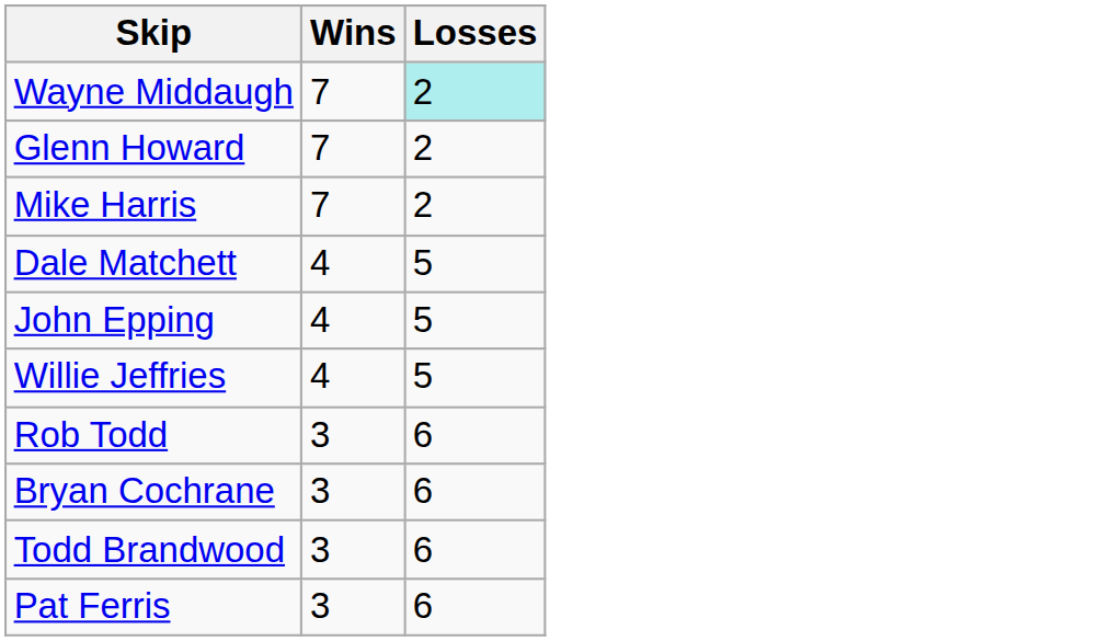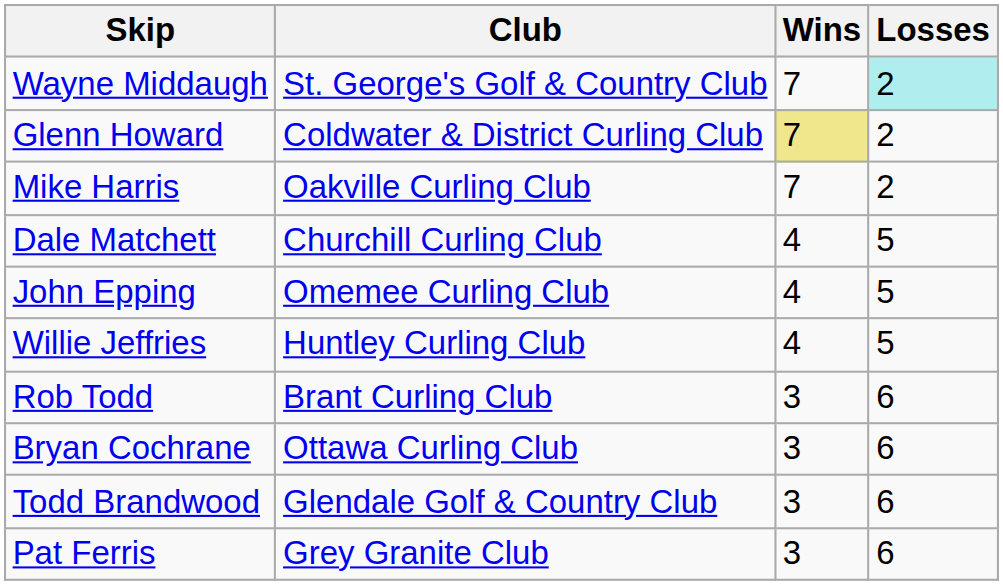 <table class="wikitable">
 <tr>
 <th>Skip</th>
+<th>Club</th>
 <th>Wins</th>
 <th>Losses</th>
 </tr>
 <tr>
 <td><a href='#'>Wayne Middaugh</a></td>
+<td><a href='#'>St. George's Golf & Country Club</a></td>
 <td>7</td>
 <td style="background: paleturquoise;">2</td>
 </tr>
 <tr>
 <td><a href='#'>Glenn Howard</a></td>
-<td>7</td>
+<td><a href='#'>Coldwater & District Curling Club</a></td>
+<td style="background: khaki;">7</td>
 <td>2</td>
 </tr>
 <tr>
 <td><a href='#'>Mike Harris</a></td>
+<td><a href='#'>Oakville Curling Club</a></td>
 <td>7</td>
 <td>2</td>
 </tr>
 <tr>
 <td><a href='#'>Dale Matchett</a></td>
+<td><a href='#'>Churchill Curling Club</a></td>
 <td>4</td>
 <td>5</td>
 </tr>
 <tr>
 <td><a href='#'>John Epping</a></td>
+<td><a href='#'>Omemee Curling Club</a></td>
 <td>4</td>
 <td>5</td>
 </tr>
 <tr>
 <td><a href='#'>Willie Jeffries</a></td>
+<td><a href='#'>Huntley Curling Club</a></td>
 <td>4</td>
 <td>5</td>
 </tr>
 <tr>
 <td><a href='#'>Rob Todd</a></td>
+<td><a href='#'>Brant Curling Club</a></td>
 <td>3</td>
 <td>6</td>
 </tr>
 <tr>
 <td><a href='#'>Bryan Cochrane</a></td>
+<td><a href='#'>Ottawa Curling Club</a></td>
 <td>3</td>
 <td>6</td>
 </tr>
 <tr>
 <td><a href='#'>Todd Brandwood</a></td>
+<td><a href='#'>Glendale Golf & Country Club</a></td>
 <td>3</td>
 <td>6</td>
 </tr>
 <tr>
 <td><a href='#'>Pat Ferris</a></td>
+<td><a href='#'>Grey Granite Club</a></td>
 <td>3</td>
 <td>6</td>
 </tr>
 </table>
